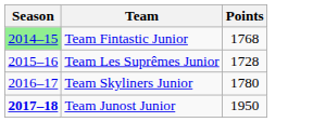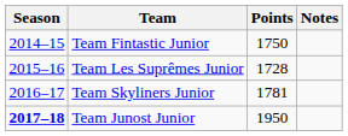 <table class="wikitable sortable">
 <tr>
 <th>Season</th>
 <th>Team</th>
 <th>Points</th>
+<th>Notes</th>
 </tr>
 <tr>
-<td style="background: lightgreen;"><a href='#'>2014–15</a></td>
+<td><a href='#'>2014–15</a></td>
 <td> <a href='#'>Team Fintastic Junior</a></td>
-<td style="text-align: center;">1768</td>
+<td style="text-align: center;">1750</td>
+<td></td>
 </tr>
 <tr>
 <td><a href='#'>2015–16</a></td>
 <td> <a href='#'>Team Les Suprêmes Junior</a></td>
 <td style="text-align: center;">1728</td>
+<td></td>
 </tr>
 <tr>
 <td><a href='#'>2016–17</a></td>
 <td> <a href='#'>Team Skyliners Junior</a></td>
-<td style="text-align: center;">1780</td>
+<td style="text-align: center;">1781</td>
+<td></td>
 </tr>
 <tr>
 <td><strong><a href='#'>2017–18</a></strong></td>
 <td> <a href='#'>Team Junost Junior</a></td>
 <td style="text-align: center;">1950</td>
+<td></td>
 </tr>
 </table>
